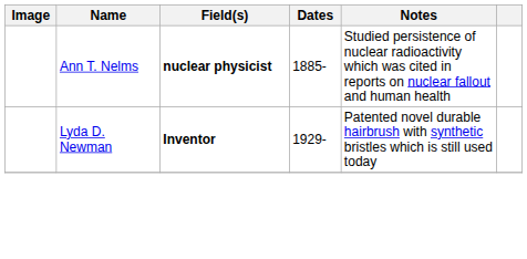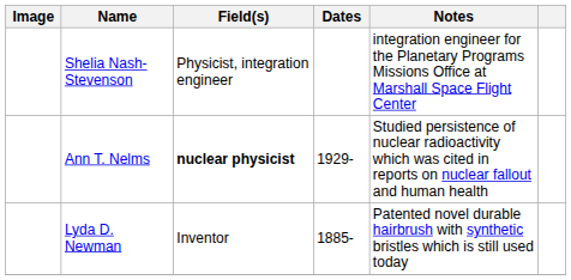 <table class="wikitable sortable plainrowheaders" style="width:100%; background:#fff;">
 <tr class="unsortable">
 <th scope="col" class="unsortable">Image</th>
 <th scope="col" style="width:20%;">Name</th>
 <th scope="col" style="width:25%;">Field(s)</th>
 <th scope="col" style="width:10%;">Dates</th>
 <th scope="col" class="unsortable" style="width: 30%">Notes</th>
 <th scope="col" class="unsortable" style="width: 5%"></th>
 </tr>
 <tr>
 <td></td>
+<td><a href='#'>Shelia Nash-Stevenson</a></td>
+<td>Physicist, integration engineer</td>
+<td></td>
+<td>integration engineer for the Planetary Programs Missions Office at <a href='#'>Marshall Space Flight Center</a></td>
+<td></td>
+</tr>
+<tr>
+<td></td>
 <td><a href='#'>Ann T. Nelms</a></td>
 <td><strong>nuclear physicist</strong></td>
-<td>1885-</td>
+<td>1929-</td>
 <td>Studied persistence of nuclear radioactivity which was cited in reports on <a href='#'>nuclear fallout</a> and human health</td>
 <td></td>
 </tr>
 <tr>
 <td></td>
 <td><a href='#'>Lyda D. Newman</a></td>
-<td><strong>Inventor</strong></td>
-<td>1929-</td>
+<td>Inventor</td>
+<td>1885-</td>
 <td>Patented novel durable <a href='#'>hairbrush</a> with <a href='#'>synthetic</a> bristles which is still used today</td>
 <td></td>
 </tr>
 <tr>
 </tr>
 </table>
